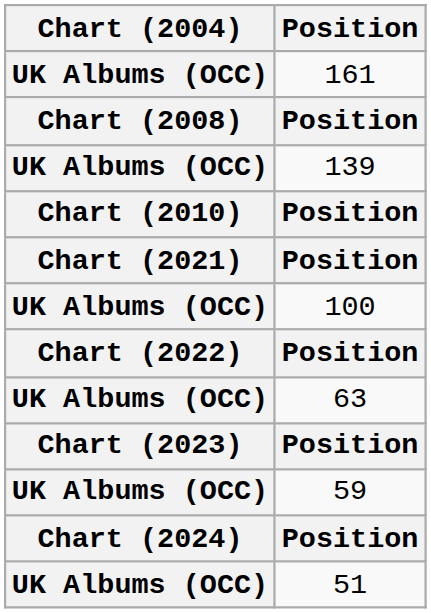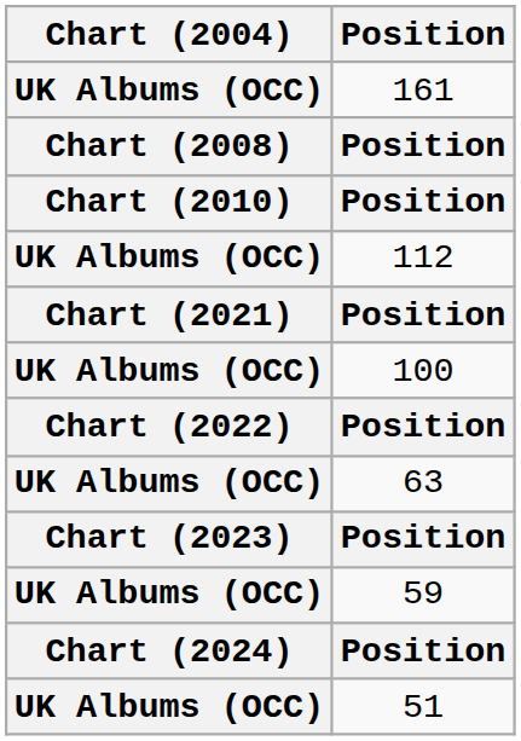 <table class="wikitable plainrowheaders" style="text-align:center">
 <tr>
 <th>Chart (2004)</th>
 <th>Position</th>
 </tr>
 <tr>
 <th scope="row">UK Albums (OCC)</th>
 <td>161</td>
 </tr>
 <tr>
 <th>Chart (2008)</th>
 <th>Position</th>
 </tr>
 <tr>
-<th scope="row">UK Albums (OCC)</th>
-<td>139</td>
+<th>Chart (2010)</th>
+<th>Position</th>
 </tr>
 <tr>
-<th>Chart (2010)</th>
-<th>Position</th>
+<th scope="row">UK Albums (OCC)</th>
+<td>112</td>
 </tr>
 <tr>
 <th>Chart (2021)</th>
 <th>Position</th>
 </tr>
 <tr>
 <th scope="row">UK Albums (OCC)</th>
 <td>100</td>
 </tr>
 <tr>
 <th>Chart (2022)</th>
 <th>Position</th>
 </tr>
 <tr>
 <th scope="row">UK Albums (OCC)</th>
 <td>63</td>
 </tr>
 <tr>
 <th>Chart (2023)</th>
 <th>Position</th>
 </tr>
 <tr>
 <th scope="row">UK Albums (OCC)</th>
 <td>59</td>
 </tr>
 <tr>
 <th>Chart (2024)</th>
 <th>Position</th>
 </tr>
 <tr>
 <th scope="row">UK Albums (OCC)</th>
 <td>51</td>
 </tr>
 </table>
